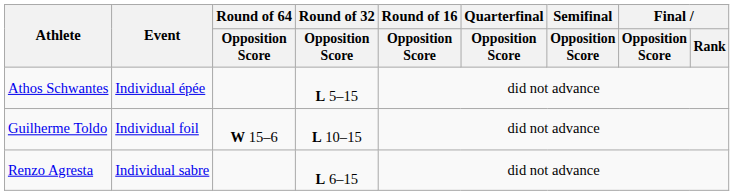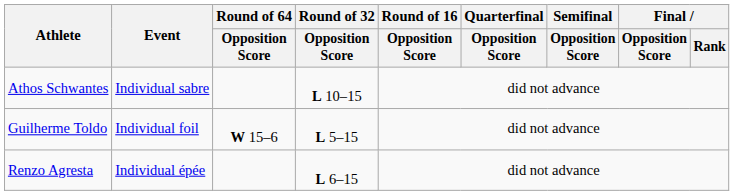 <table class="wikitable" style="font-size:90%">
 <tr>
 <th rowspan="2">Athlete</th>
 <th rowspan="2">Event</th>
 <th>Round of 64</th>
 <th>Round of 32</th>
 <th>Round of 16</th>
 <th>Quarterfinal</th>
 <th>Semifinal</th>
 <th colspan=2>Final / </th>
 </tr>
 <tr style="font-size:95%">
 <th>Opposition <br> Score</th>
 <th>Opposition <br> Score</th>
 <th>Opposition <br> Score</th>
 <th>Opposition <br> Score</th>
 <th>Opposition <br> Score</th>
 <th>Opposition <br> Score</th>
 <th>Rank</th>
 </tr>
 <tr align=center>
 <td align=left><a href='#'>Athos Schwantes</a></td>
-<td align=left><a href='#'>Individual épée</a></td>
+<td align=left><a href='#'>Individual sabre</a></td>
 <td></td>
-<td><br><strong>L</strong> 5–15</td>
+<td><br><strong>L</strong> 10–15</td>
 <td colspan=5>did not advance</td>
 </tr>
 <tr align=center>
 <td align=left><a href='#'>Guilherme Toldo</a></td>
 <td align=left><a href='#'>Individual foil</a></td>
 <td><br><strong>W</strong> 15–6</td>
-<td><br><strong>L</strong> 10–15</td>
+<td><br><strong>L</strong> 5–15</td>
 <td colspan=5>did not advance</td>
 </tr>
 <tr align=center>
 <td align=left><a href='#'>Renzo Agresta</a></td>
-<td align=left><a href='#'>Individual sabre</a></td>
+<td align=left><a href='#'>Individual épée</a></td>
 <td></td>
 <td><br><strong>L</strong> 6–15</td>
 <td colspan=5>did not advance</td>
 </tr>
 </table>
